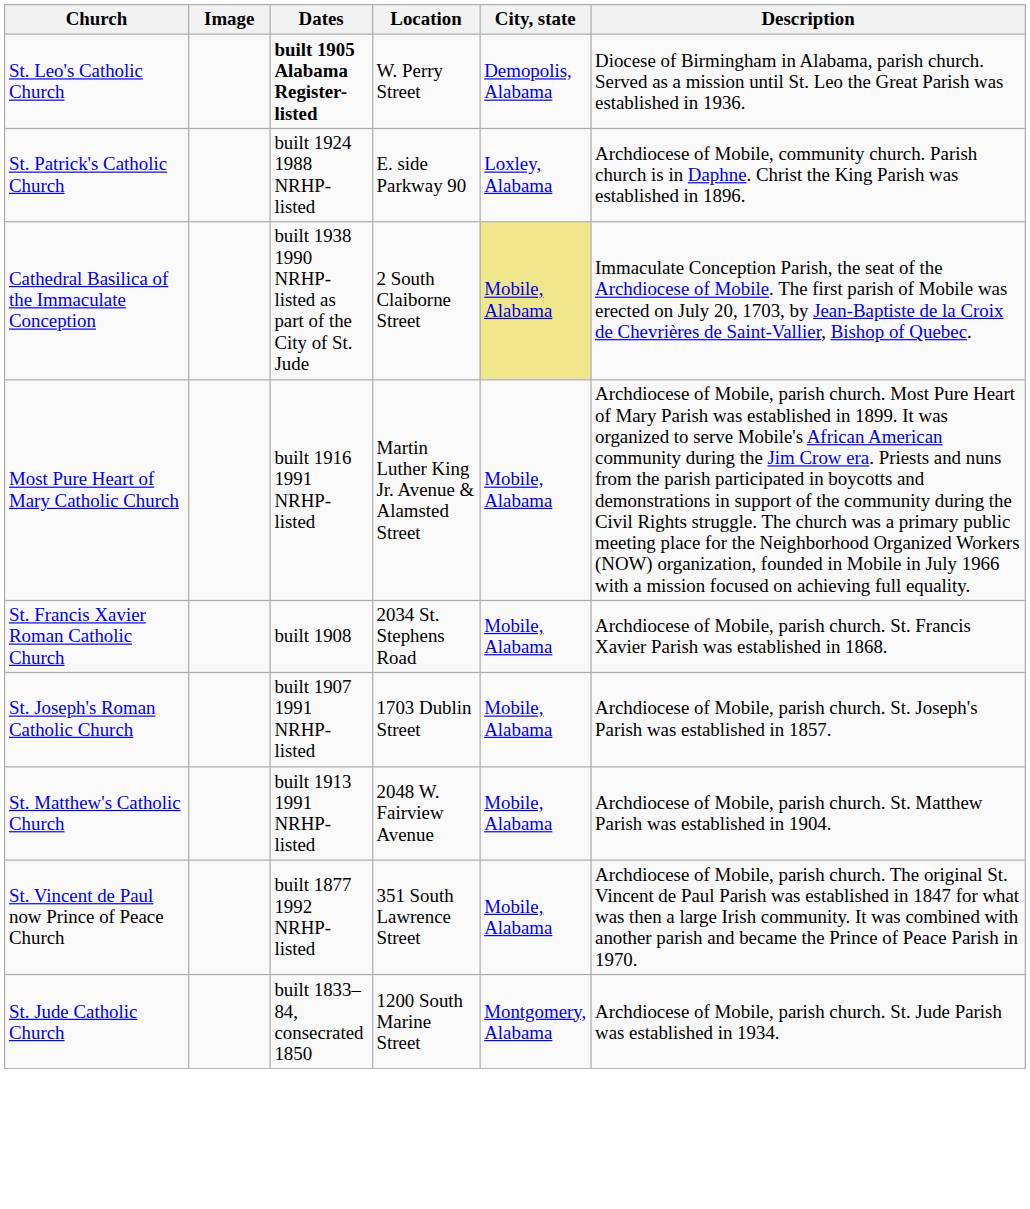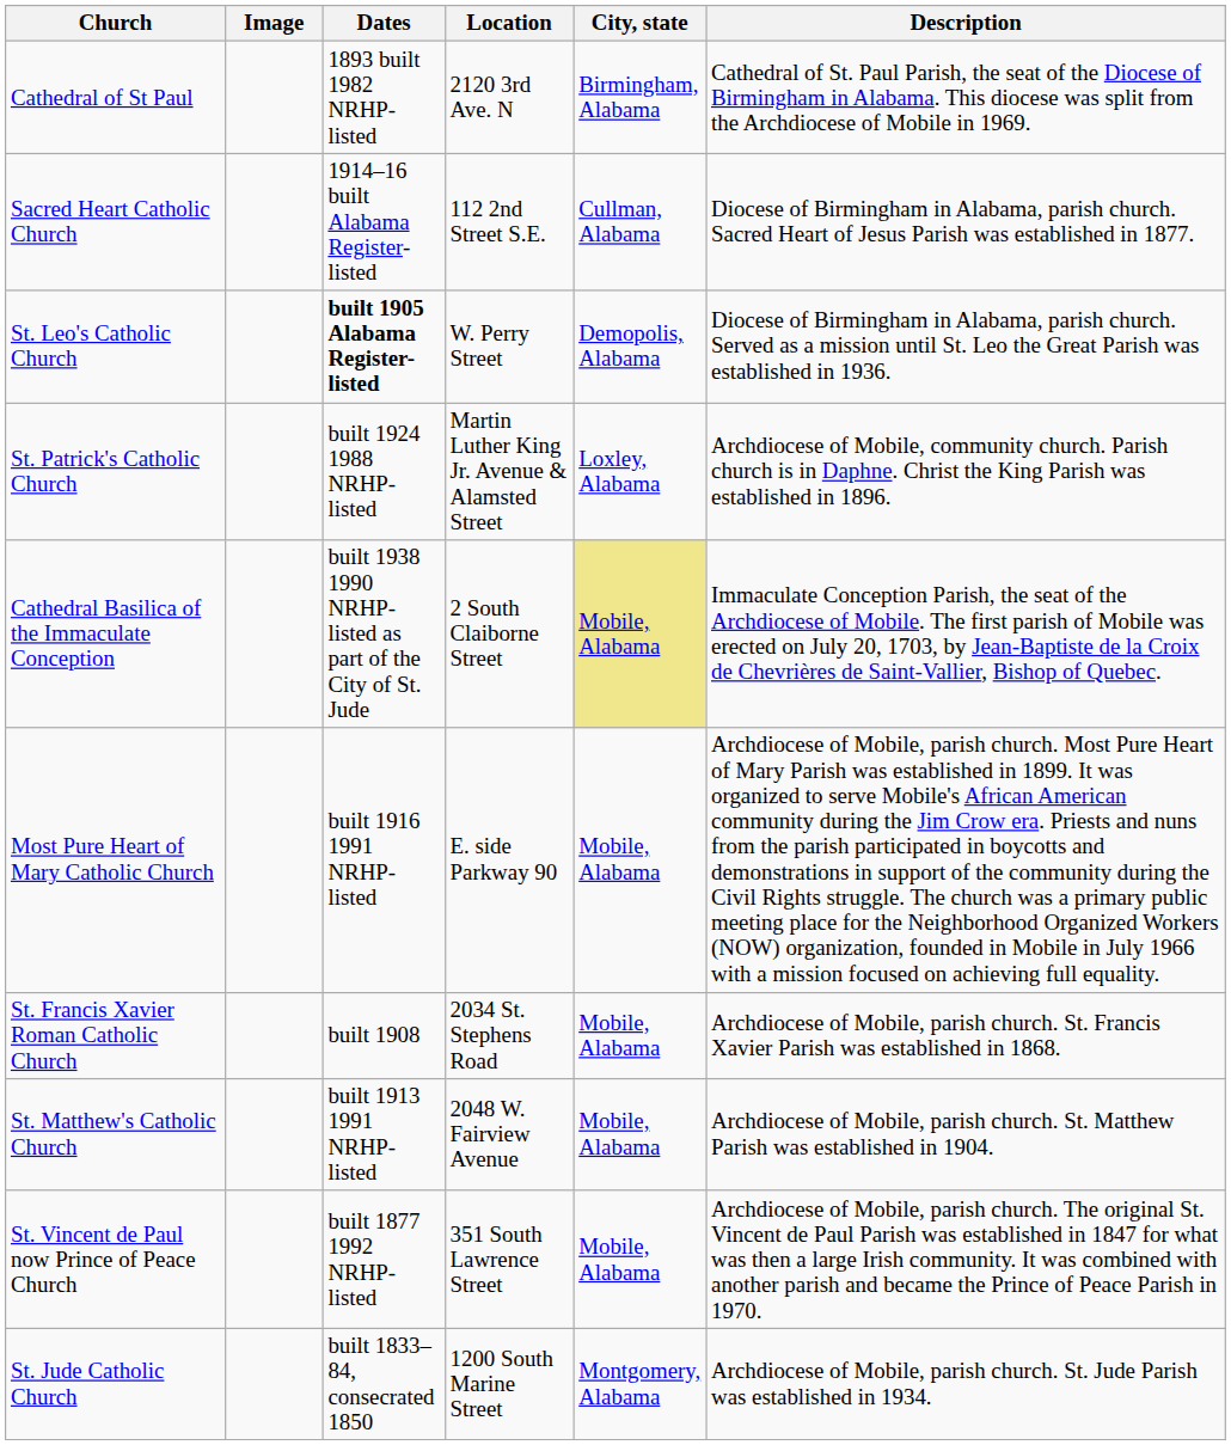 <table class="wikitable sortable" style="width:98%">
 <tr>
 <th width = 18%><strong>Church</strong></th>
 <th width = 8% class="unsortable"><strong>Image</strong></th>
 <th width = 10%><strong>Dates</strong></th>
 <th><strong>Location</strong></th>
 <th width = 8%><strong>City, state</strong></th>
 <th class="unsortable"><strong>Description</strong></th>
+</tr>
+<tr>
+<td><a href='#'>Cathedral of St Paul</a></td>
+<td></td>
+<td>1893 built<br>1982 NRHP-listed</td>
+<td>2120 3rd Ave. N<small></small></td>
+<td><a href='#'>Birmingham, Alabama</a></td>
+<td>Cathedral of St. Paul Parish, the seat of the <a href='#'>Diocese of Birmingham in Alabama</a>.  This diocese was split from the Archdiocese of Mobile in 1969.</td>
+</tr>
+<tr>
+<td><a href='#'>Sacred Heart Catholic Church</a></td>
+<td></td>
+<td>1914–16 built<br> <a href='#'>Alabama Register</a>-listed</td>
+<td>112 2nd Street S.E.<small></small></td>
+<td><a href='#'>Cullman, Alabama</a></td>
+<td>Diocese of Birmingham in Alabama, parish church.  Sacred Heart of Jesus Parish was established in 1877.</td>
 </tr>
 <tr>
 <td><a href='#'>St. Leo's Catholic Church</a></td>
 <td></td>
 <td><strong>built 1905<br> Alabama Register-listed</strong></td>
 <td>W. Perry Street<small></small></td>
 <td><a href='#'>Demopolis, Alabama</a></td>
 <td>Diocese of Birmingham in Alabama, parish church. Served as a mission until St. Leo the Great Parish was established in 1936.</td>
 </tr>
 <tr>
 <td><a href='#'>St. Patrick's Catholic Church</a></td>
 <td></td>
 <td>built 1924<br>1988 NRHP-listed</td>
-<td>E. side Parkway 90<small></small></td>
+<td>Martin Luther King Jr. Avenue & Alamsted Street<small></small></td>
 <td><a href='#'>Loxley, Alabama</a></td>
 <td>Archdiocese of Mobile, community church.  Parish church is in <a href='#'>Daphne</a>.  Christ the King Parish was established in 1896.</td>
 </tr>
 <tr>
 <td><a href='#'>Cathedral Basilica of the Immaculate Conception</a></td>
 <td></td>
 <td>built 1938<br>1990 NRHP-listed as part of the City of St. Jude</td>
 <td>2 South Claiborne Street<small></small></td>
 <td style="background: khaki;"><a href='#'>Mobile, Alabama</a></td>
 <td>Immaculate Conception Parish, the seat of the <a href='#'>Archdiocese of Mobile</a>.  The first parish of Mobile was erected on July 20, 1703, by <a href='#'>Jean-Baptiste de la Croix de Chevrières de Saint-Vallier</a>, <a href='#'>Bishop of Quebec</a>.</td>
 </tr>
 <tr>
 <td><a href='#'>Most Pure Heart of Mary Catholic Church</a></td>
 <td></td>
 <td>built 1916<br>1991 NRHP-listed</td>
-<td>Martin Luther King Jr. Avenue & Alamsted Street<small></small></td>
+<td>E. side Parkway 90<small></small></td>
 <td><a href='#'>Mobile, Alabama</a></td>
 <td>Archdiocese of Mobile, parish church.  Most Pure Heart of Mary Parish was established in 1899.  It was organized to serve Mobile's <a href='#'>African American</a> community during the <a href='#'>Jim Crow era</a>.  Priests and nuns from the parish participated in boycotts and demonstrations in support of the community during the Civil Rights struggle. The church was a primary public meeting place for the Neighborhood Organized Workers (NOW) organization, founded in Mobile in July 1966 with a mission focused on achieving full equality.</td>
 </tr>
 <tr>
 <td><a href='#'>St. Francis Xavier Roman Catholic Church</a></td>
 <td></td>
 <td>built 1908<br></td>
 <td>2034 St. Stephens Road<small></small></td>
 <td><a href='#'>Mobile, Alabama</a></td>
 <td>Archdiocese of Mobile, parish church.  St. Francis Xavier Parish was established in 1868.</td>
-</tr>
-<tr>
-<td><a href='#'>St. Joseph's Roman Catholic Church</a></td>
-<td></td>
-<td>built 1907<br>1991 NRHP-listed</td>
-<td>1703 Dublin Street<small></small></td>
-<td><a href='#'>Mobile, Alabama</a></td>
-<td>Archdiocese of Mobile, parish church.  St. Joseph's Parish was established in 1857.</td>
 </tr>
 <tr>
 <td><a href='#'>St. Matthew's Catholic Church</a></td>
 <td></td>
 <td>built 1913<br>1991 NRHP-listed</td>
 <td>2048 W. Fairview Avenue<small></small></td>
 <td><a href='#'>Mobile, Alabama</a></td>
 <td>Archdiocese of Mobile, parish church.  St. Matthew Parish was established in 1904.</td>
 </tr>
 <tr>
 <td><a href='#'>St. Vincent de Paul</a><br> now Prince of Peace Church</td>
 <td></td>
 <td>built 1877<br>1992 NRHP-listed</td>
 <td>351 South Lawrence Street<small></small></td>
 <td><a href='#'>Mobile, Alabama</a></td>
 <td>Archdiocese of Mobile, parish church.  The original St. Vincent de Paul Parish was established in 1847 for what was then a large Irish community.  It was combined with another parish and became the Prince of Peace Parish in 1970.</td>
 </tr>
 <tr>
 <td><a href='#'>St. Jude Catholic Church</a></td>
 <td></td>
 <td>built 1833–84,<br> consecrated 1850</td>
 <td>1200 South Marine Street<small></small></td>
 <td><a href='#'>Montgomery, Alabama</a></td>
 <td>Archdiocese of Mobile, parish church.  St. Jude Parish was established in 1934.</td>
 </tr>
 <tr>
 </tr>
 </table>
